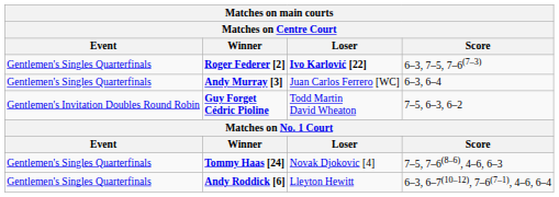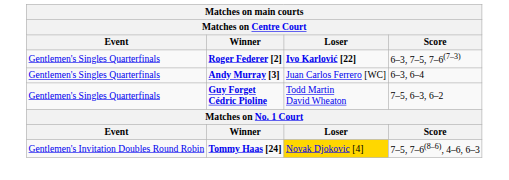 <table class="wikitable collapsible uncollapsed" style="margin:auto;">
 <tr>
 <th colspan="4" style="white-space:nowrap;">Matches on main courts</th>
 </tr>
 <tr>
 <th colspan="4">Matches on <a href='#'>Centre Court</a></th>
 </tr>
 <tr>
 <th>Event</th>
 <th>Winner</th>
 <th>Loser</th>
 <th>Score</th>
 </tr>
 <tr>
 <td><a href='#'>Gentlemen's Singles Quarterfinals</a></td>
 <td> <strong><a href='#'>Roger Federer</a> [2]</strong></td>
 <td><strong> <a href='#'>Ivo Karlović</a> [22]</strong></td>
 <td>6–3, 7–5, 7–6<sup>(7–3)</sup></td>
 </tr>
 <tr>
 <td><a href='#'>Gentlemen's Singles Quarterfinals</a></td>
 <td> <strong><a href='#'>Andy Murray</a> [3]</strong></td>
 <td> <a href='#'>Juan Carlos Ferrero</a> [WC]</td>
 <td>6–3, 6–4</td>
 </tr>
 <tr>
-<td><a href='#'>Gentlemen's Invitation Doubles Round Robin</a></td>
+<td><a href='#'>Gentlemen's Singles Quarterfinals</a></td>
 <td> <strong><a href='#'>Guy Forget</a></strong><br> <strong><a href='#'>Cédric Pioline</a></strong></td>
 <td> <a href='#'>Todd Martin</a><br> <a href='#'>David Wheaton</a></td>
 <td>7–5, 6–3, 6–2</td>
 </tr>
 <tr>
 <th colspan="4">Matches on <a href='#'>No. 1 Court</a></th>
 </tr>
 <tr>
 <th>Event</th>
 <th>Winner</th>
 <th>Loser</th>
 <th>Score</th>
 </tr>
 <tr>
-<td><a href='#'>Gentlemen's Singles Quarterfinals</a></td>
+<td><a href='#'>Gentlemen's Invitation Doubles Round Robin</a></td>
 <td> <strong><a href='#'>Tommy Haas</a> [24]</strong></td>
-<td> <a href='#'>Novak Djokovic</a> [4]</td>
+<td style="background: gold;"> <a href='#'>Novak Djokovic</a> [4]</td>
 <td>7–5, 7–6<sup>(8–6)</sup>, 4–6, 6–3</td>
 </tr>
-<tr>
-<td><a href='#'>Gentlemen's Singles Quarterfinals</a></td>
-<td> <strong><a href='#'>Andy Roddick</a> [6]</strong></td>
-<td> <a href='#'>Lleyton Hewitt</a></td>
-<td>6–3, 6–7<sup>(10–12)</sup>, 7–6<sup>(7–1)</sup>, 4–6, 6–4</td>
-</tr>
 </table>
